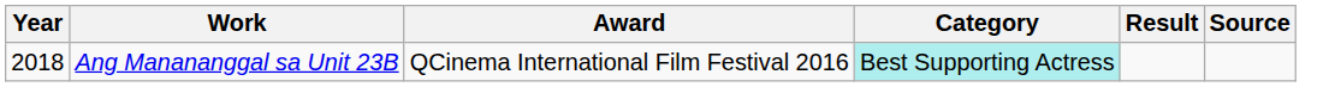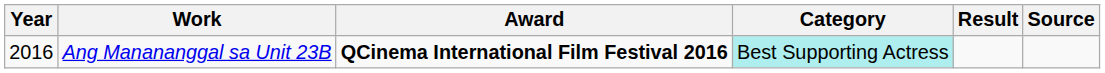 <table class=wikitable>
 <tr>
 <th>Year</th>
 <th>Work</th>
 <th>Award</th>
 <th>Category</th>
 <th>Result</th>
 <th>Source </th>
 </tr>
 <tr>
-<td>2018</td>
+<td>2016</td>
 <td><em><a href='#'>Ang Manananggal sa Unit 23B</a></em></td>
-<td>QCinema International Film Festival 2016</td>
+<td><strong>QCinema International Film Festival 2016</strong></td>
 <td style="background: paleturquoise;">Best Supporting Actress</td>
 <td></td>
 <td></td>
 </tr>
 </table>
